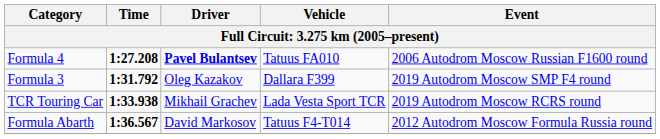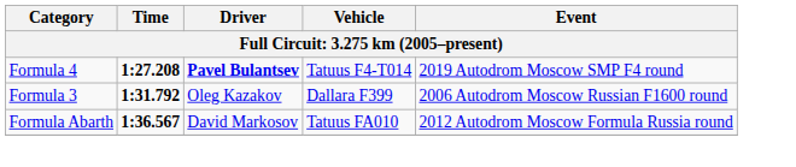 <table class="wikitable">
 <tr>
 <th>Category</th>
 <th>Time</th>
 <th>Driver</th>
 <th>Vehicle</th>
 <th>Event</th>
 </tr>
 <tr>
 <th colspan=5>Full Circuit: 3.275 km (2005–present)</th>
 </tr>
 <tr>
 <td><a href='#'>Formula 4</a></td>
 <td><strong>1:27.208</strong></td>
 <td><strong><a href='#'>Pavel Bulantsev</a></strong></td>
-<td><a href='#'>Tatuus FA010</a></td>
-<td><a href='#'>2006 Autodrom Moscow Russian F1600 round</a></td>
+<td><a href='#'>Tatuus F4-T014</a></td>
+<td><a href='#'>2019 Autodrom Moscow SMP F4 round</a></td>
 </tr>
 <tr>
 <td><a href='#'>Formula 3</a></td>
 <td><strong>1:31.792</strong></td>
 <td><a href='#'>Oleg Kazakov</a></td>
 <td><a href='#'>Dallara F399</a></td>
-<td><a href='#'>2019 Autodrom Moscow SMP F4 round</a></td>
-</tr>
-<tr>
-<td><a href='#'>TCR Touring Car</a></td>
-<td><strong>1:33.938</strong></td>
-<td><a href='#'>Mikhail Grachev</a></td>
-<td><a href='#'>Lada Vesta Sport TCR</a></td>
-<td><a href='#'>2019 Autodrom Moscow RCRS round</a></td>
+<td><a href='#'>2006 Autodrom Moscow Russian F1600 round</a></td>
 </tr>
 <tr>
 <td><a href='#'>Formula Abarth</a></td>
 <td><strong>1:36.567</strong></td>
 <td><a href='#'>David Markosov</a></td>
-<td><a href='#'>Tatuus F4-T014</a></td>
+<td><a href='#'>Tatuus FA010</a></td>
 <td><a href='#'>2012 Autodrom Moscow Formula Russia round</a></td>
 </tr>
 <tr>
 </tr>
 </table>
